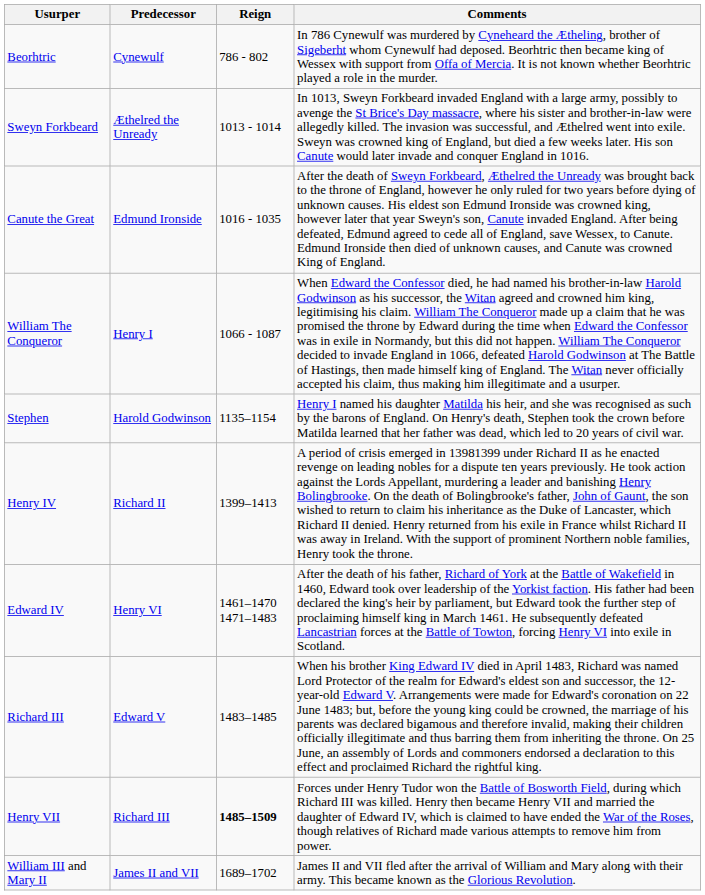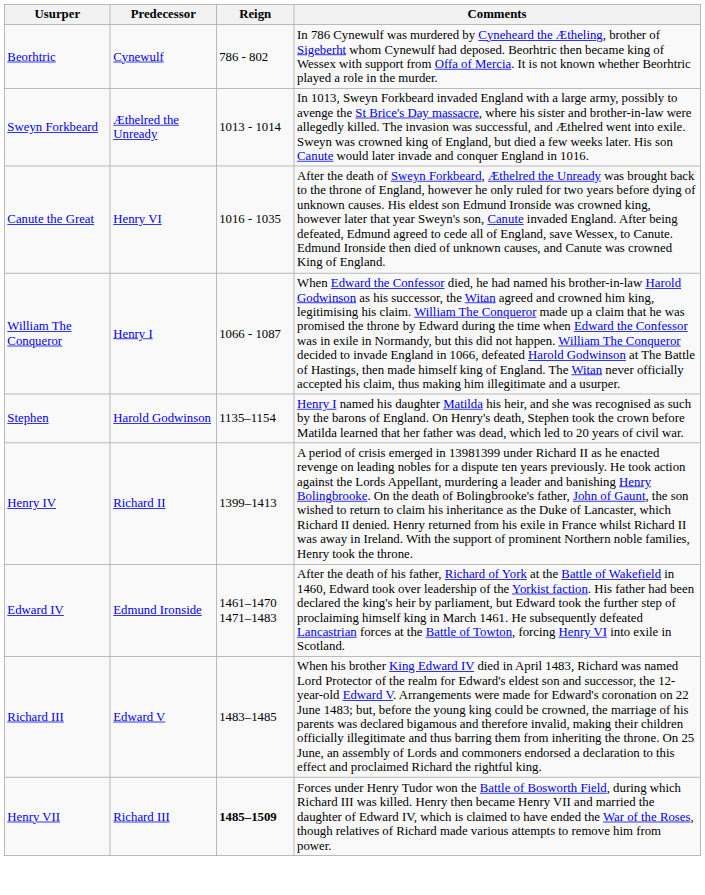 <table class="wikitable">
 <tr>
 <th width="125">Usurper</th>
 <th width="125">Predecessor</th>
 <th width="90">Reign</th>
 <th width="500">Comments</th>
 </tr>
 <tr>
 <td><a href='#'>Beorhtric</a></td>
 <td><a href='#'>Cynewulf</a></td>
 <td>786 - 802</td>
 <td>In 786 Cynewulf was murdered by <a href='#'>Cyneheard the Ætheling</a>, brother of <a href='#'>Sigeberht</a> whom Cynewulf had deposed. Beorhtric then became king of Wessex with support from <a href='#'>Offa of Mercia</a>. It is not known whether Beorhtric played a role in the murder.</td>
 </tr>
 <tr>
 <td><a href='#'>Sweyn Forkbeard</a></td>
 <td><a href='#'>Æthelred the Unready</a></td>
 <td>1013 - 1014</td>
 <td>In 1013, Sweyn Forkbeard invaded England with a large army, possibly to avenge the <a href='#'>St Brice's Day massacre</a>, where his sister and brother-in-law were allegedly killed. The invasion was successful, and Æthelred went into exile. Sweyn was crowned king of England, but died a few weeks later. His son <a href='#'>Canute</a> would later invade and conquer England in 1016.</td>
 </tr>
 <tr>
 <td><a href='#'>Canute the Great</a></td>
-<td><a href='#'>Edmund Ironside</a></td>
+<td><a href='#'>Henry VI</a></td>
 <td>1016 - 1035</td>
 <td>After the death of <a href='#'>Sweyn Forkbeard</a>, <a href='#'>Æthelred the Unready</a> was brought back to the throne of England, however he only ruled for two years before dying of unknown causes. His eldest son Edmund Ironside was crowned king, however later that year Sweyn's son, <a href='#'>Canute</a> invaded England. After being defeated, Edmund agreed to cede all of England, save Wessex, to Canute. Edmund Ironside then died of unknown causes, and Canute was crowned King of England.</td>
 </tr>
 <tr>
 <td><a href='#'>William The Conqueror</a></td>
 <td><a href='#'>Henry I</a></td>
 <td>1066 - 1087</td>
 <td>When <a href='#'>Edward the Confessor</a> died, he had named his brother-in-law <a href='#'>Harold Godwinson</a> as his successor, the <a href='#'>Witan</a> agreed and crowned him king, legitimising his claim. <a href='#'>William The Conqueror</a> made up a claim that he was promised the throne by Edward during the time when <a href='#'>Edward the Confessor</a> was in exile in Normandy, but this did not happen. <a href='#'>William The Conqueror</a> decided to invade England in 1066, defeated <a href='#'>Harold Godwinson</a> at The Battle of Hastings, then made himself king of England. The <a href='#'>Witan</a> never officially accepted his claim, thus making him illegitimate and a usurper.</td>
 </tr>
 <tr>
 <td><a href='#'>Stephen</a></td>
 <td><a href='#'>Harold Godwinson</a></td>
 <td>1135–1154</td>
 <td><a href='#'>Henry I</a> named his daughter <a href='#'>Matilda</a> his heir, and she was recognised as such by the barons of England. On Henry's death, Stephen took the crown before Matilda learned that her father was dead, which led to 20 years of civil war.</td>
 </tr>
 <tr>
 <td><a href='#'>Henry IV</a></td>
 <td><a href='#'>Richard II</a></td>
 <td>1399–1413</td>
 <td>A period of crisis emerged in 13981399 under Richard II as he enacted revenge on leading nobles for a dispute ten years previously. He took action against the Lords Appellant, murdering a leader and banishing <a href='#'>Henry Bolingbrooke</a>. On the death of Bolingbrooke's father, <a href='#'>John of Gaunt</a>, the son wished to return to claim his inheritance as the Duke of Lancaster, which Richard II denied. Henry returned from his exile in France whilst Richard II was away in Ireland. With the support of prominent Northern noble families, Henry took the throne.</td>
 </tr>
 <tr>
 <td><a href='#'>Edward IV</a></td>
-<td><a href='#'>Henry VI</a></td>
+<td><a href='#'>Edmund Ironside</a></td>
 <td>1461–1470<br>1471–1483</td>
 <td>After the death of his father, <a href='#'>Richard of York</a> at the <a href='#'>Battle of Wakefield</a> in 1460, Edward took over leadership of the <a href='#'>Yorkist faction</a>.  His father had been declared the king's heir by parliament, but Edward took the further step of proclaiming himself king in March 1461.  He subsequently defeated <a href='#'>Lancastrian</a> forces at the <a href='#'>Battle of Towton</a>, forcing <a href='#'>Henry VI</a> into exile in Scotland.</td>
 </tr>
 <tr>
 <td><a href='#'>Richard III</a></td>
 <td><a href='#'>Edward V</a></td>
 <td>1483–1485</td>
 <td>When his brother <a href='#'>King Edward IV</a> died in April 1483, Richard was named Lord Protector of the realm for Edward's eldest son and successor, the 12-year-old <a href='#'>Edward V</a>. Arrangements were made for Edward's coronation on 22 June 1483; but, before the young king could be crowned, the marriage of his parents was declared bigamous and therefore invalid, making their children officially illegitimate and thus barring them from inheriting the throne. On 25 June, an assembly of Lords and commoners endorsed a declaration to this effect and proclaimed Richard the rightful king.</td>
 </tr>
 <tr>
 <td><a href='#'>Henry VII</a></td>
 <td><a href='#'>Richard III</a></td>
 <td><strong>1485–1509</strong></td>
 <td>Forces under Henry Tudor won the <a href='#'>Battle of Bosworth Field</a>, during which Richard III was killed. Henry then became Henry VII and married the daughter of Edward IV, which is claimed to have ended the <a href='#'>War of the Roses</a>, though relatives of Richard made various attempts to remove him from power.</td>
 </tr>
-<tr>
-<td><a href='#'>William III</a> and <a href='#'>Mary II</a></td>
-<td><a href='#'>James II and VII</a></td>
-<td>1689–1702</td>
-<td>James II and VII fled after the arrival of William and Mary along with their army. This became known as the <a href='#'>Glorious Revolution</a>.</td>
-</tr>
 </table>
